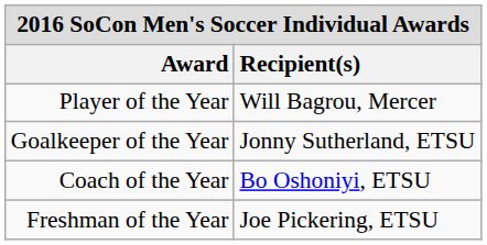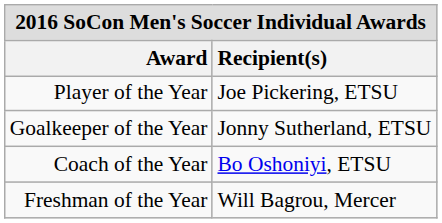 <table class="wikitable" style="white-space:nowrap; font-size:90%;">
 <tr>
 <td colspan="7" style="text-align:center; background:#ddd;"><strong>2016 SoCon Men's Soccer Individual Awards</strong></td>
 </tr>
 <tr>
 <th style="text-align:right;">Award</th>
 <th style="text-align:left;">Recipient(s)</th>
 </tr>
 <tr>
 <td style="text-align:right;">Player of the Year</td>
-<td style="text-align:left;">Will Bagrou, Mercer</td>
+<td style="text-align:left;">Joe Pickering, ETSU</td>
 </tr>
 <tr>
 <td style="text-align:right;">Goalkeeper of the Year</td>
 <td style="text-align:left;">Jonny Sutherland, ETSU</td>
 </tr>
 <tr>
 <td style="text-align:right;">Coach of the Year</td>
 <td style="text-align:left;"><a href='#'>Bo Oshoniyi</a>, ETSU</td>
 </tr>
 <tr>
 <td style="text-align:right;">Freshman of the Year</td>
-<td style="text-align:left;">Joe Pickering, ETSU</td>
+<td style="text-align:left;">Will Bagrou, Mercer</td>
 </tr>
 </table>
